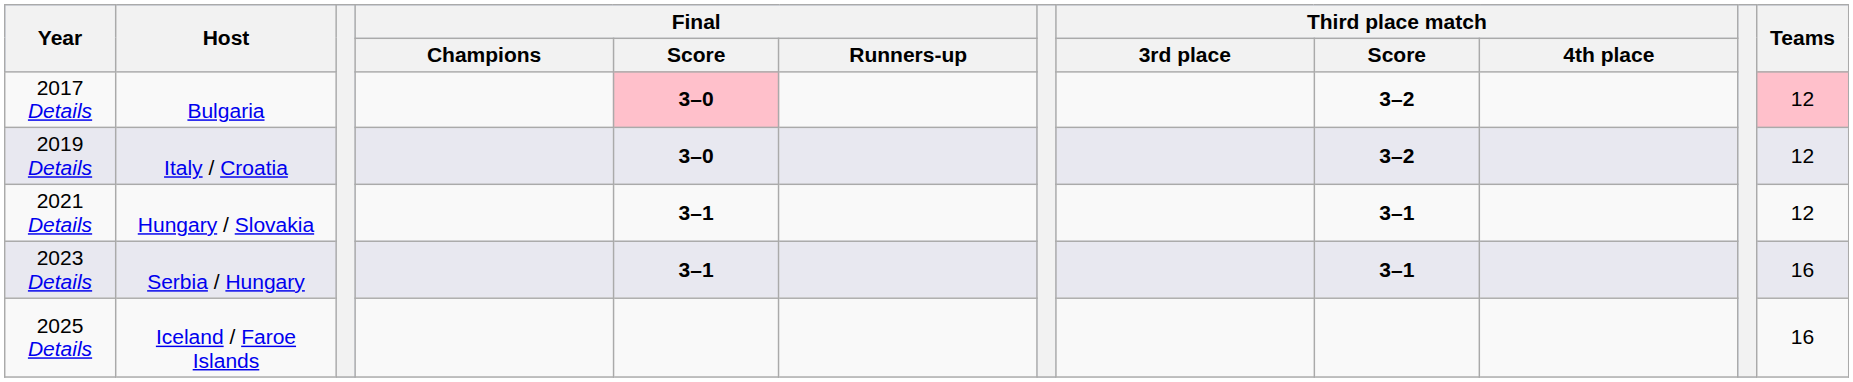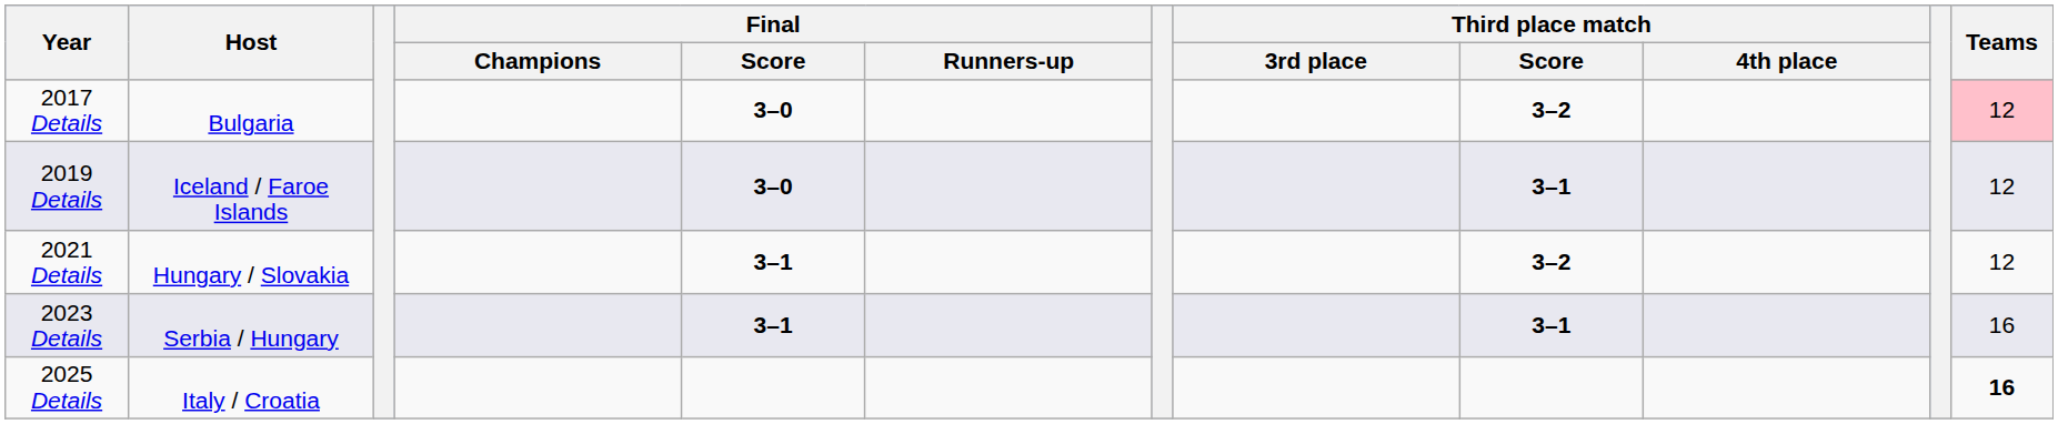 <table class="wikitable" style="font-size:90%; width: 100%; text-align: center;">
 <tr bgcolor=#c1d8ff>
 <th rowspan=2 width=6%>Year</th>
 <th rowspan=2 width=12%>Host</th>
 <th width=1% rowspan=7 bgcolor=ffffff></th>
 <th colspan=3>Final</th>
 <th width=1% rowspan=7 bgcolor=ffffff></th>
 <th colspan=3>Third place match</th>
 <th width=1% rowspan=7 bgcolor=#ffffff></th>
 <th rowspan=2 width=5%>Teams</th>
 </tr>
 <tr bgcolor=#efefef>
 <th width=14%>Champions</th>
 <th width=9%>Score</th>
 <th width=14%>Runners-up</th>
 <th width=14%>3rd place</th>
 <th width=9%>Score</th>
 <th width=14%>4th place</th>
 </tr>
 <tr>
 <td>2017<br><em><a href='#'>Details</a></em></td>
 <td><br><a href='#'>Bulgaria</a></td>
 <td><strong></strong></td>
-<td style="background: pink;"><strong>3–0</strong></td>
+<td><strong>3–0</strong></td>
 <td></td>
 <td></td>
 <td><strong>3–2</strong></td>
 <td></td>
 <td style="background: pink;">12</td>
 </tr>
 <tr bgcolor=#E8E8F0>
 <td>2019<br><em><a href='#'>Details</a></em></td>
-<td> <br><a href='#'>Italy</a> / <a href='#'>Croatia</a></td>
+<td> <br><a href='#'>Iceland</a> / <a href='#'>Faroe Islands</a></td>
 <td><strong></strong></td>
 <td><strong>3–0</strong></td>
 <td></td>
 <td></td>
-<td><strong>3–2</strong></td>
+<td><strong>3–1</strong></td>
 <td></td>
 <td>12</td>
 </tr>
 <tr>
 <td>2021<br><em><a href='#'>Details</a></em></td>
 <td> <br><a href='#'>Hungary</a> / <a href='#'>Slovakia</a></td>
 <td><strong></strong></td>
 <td><strong>3–1</strong></td>
 <td></td>
 <td></td>
-<td><strong>3–1</strong></td>
+<td><strong>3–2</strong></td>
 <td></td>
 <td>12</td>
 </tr>
 <tr bgcolor=#E8E8F0>
 <td>2023<br><em><a href='#'>Details</a></em></td>
 <td> <br><a href='#'>Serbia</a> / <a href='#'>Hungary</a></td>
 <td><strong></strong></td>
 <td><strong>3–1</strong></td>
 <td></td>
 <td></td>
 <td><strong>3–1</strong></td>
 <td></td>
 <td>16</td>
 </tr>
 <tr>
 <td>2025<br><em><a href='#'>Details</a></em></td>
-<td> <br><a href='#'>Iceland</a> / <a href='#'>Faroe Islands</a></td>
+<td> <br><a href='#'>Italy</a> / <a href='#'>Croatia</a></td>
 <td></td>
 <td></td>
 <td></td>
 <td></td>
 <td></td>
 <td></td>
-<td>16</td>
+<td><strong>16</strong></td>
 </tr>
 </table>
